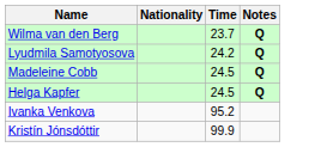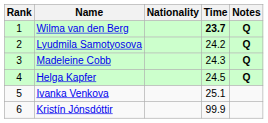 <table class="wikitable sortable" style="text-align:center">
 <tr>
+<th>Rank</th>
 <th>Name</th>
 <th>Nationality</th>
 <th>Time</th>
 <th>Notes</th>
 </tr>
 <tr bgcolor=ccffcc>
+<td>1</td>
 <td align=left><a href='#'>Wilma van den Berg</a></td>
 <td align=left></td>
-<td>23.7</td>
+<td><strong>23.7</strong></td>
 <td><strong>Q</strong></td>
 </tr>
 <tr bgcolor=ccffcc>
+<td>2</td>
 <td align=left><a href='#'>Lyudmila Samotyosova</a></td>
 <td align=left></td>
 <td>24.2</td>
 <td><strong>Q</strong></td>
 </tr>
 <tr bgcolor=ccffcc>
+<td>3</td>
 <td align=left><a href='#'>Madeleine Cobb</a></td>
 <td align=left></td>
-<td>24.5</td>
+<td>24.3</td>
 <td><strong>Q</strong></td>
 </tr>
 <tr bgcolor=ccffcc>
+<td>4</td>
 <td align=left><a href='#'>Helga Kapfer</a></td>
 <td align=left></td>
 <td>24.5</td>
 <td><strong>Q</strong></td>
 </tr>
 <tr>
+<td>5</td>
 <td align=left><a href='#'>Ivanka Venkova</a></td>
 <td align=left></td>
-<td>95.2</td>
+<td>25.1</td>
 <td></td>
 </tr>
 <tr>
+<td>6</td>
 <td align=left><a href='#'>Kristín Jónsdóttir</a></td>
 <td align=left></td>
 <td>99.9</td>
 <td></td>
 </tr>
 </table>
